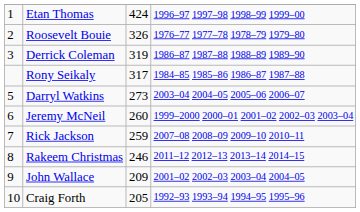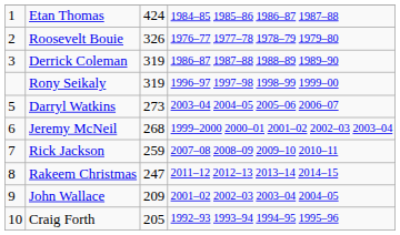 <table class="wikitable">
 <tr>
 </tr>
 <tr>
 <td>1</td>
 <td><a href='#'>Etan Thomas</a></td>
 <td>424</td>
-<td style="font-size:80%;"><a href='#'>1996–97</a> <a href='#'>1997–98</a> <a href='#'>1998–99</a> <a href='#'>1999–00</a></td>
+<td style="font-size:80%;"><a href='#'>1984–85</a> <a href='#'>1985–86</a> <a href='#'>1986–87</a> <a href='#'>1987–88</a></td>
 </tr>
 <tr>
 <td>2</td>
 <td><a href='#'>Roosevelt Bouie</a></td>
 <td>326</td>
 <td style="font-size:80%;"><a href='#'>1976–77</a> <a href='#'>1977–78</a> <a href='#'>1978–79</a> <a href='#'>1979–80</a></td>
 </tr>
 <tr>
 <td>3</td>
 <td><a href='#'>Derrick Coleman</a></td>
 <td>319</td>
 <td style="font-size:80%;"><a href='#'>1986–87</a> <a href='#'>1987–88</a> <a href='#'>1988–89</a> <a href='#'>1989–90</a></td>
 </tr>
 <tr>
 <td></td>
 <td><a href='#'>Rony Seikaly</a></td>
-<td>317</td>
-<td style="font-size:80%;"><a href='#'>1984–85</a> <a href='#'>1985–86</a> <a href='#'>1986–87</a> <a href='#'>1987–88</a></td>
+<td>319</td>
+<td style="font-size:80%;"><a href='#'>1996–97</a> <a href='#'>1997–98</a> <a href='#'>1998–99</a> <a href='#'>1999–00</a></td>
 </tr>
 <tr>
 <td>5</td>
 <td><a href='#'>Darryl Watkins</a></td>
 <td>273</td>
 <td style="font-size:80%;"><a href='#'>2003–04</a> <a href='#'>2004–05</a> <a href='#'>2005–06</a> <a href='#'>2006–07</a></td>
 </tr>
 <tr>
 <td>6</td>
 <td><a href='#'>Jeremy McNeil</a></td>
-<td>260</td>
+<td>268</td>
 <td style="font-size:80%;"><a href='#'>1999–2000</a> <a href='#'>2000–01</a> <a href='#'>2001–02</a> <a href='#'>2002–03</a> <a href='#'>2003–04</a></td>
 </tr>
 <tr>
 <td>7</td>
 <td><a href='#'>Rick Jackson</a></td>
 <td>259</td>
 <td style="font-size:80%;"><a href='#'>2007–08</a> <a href='#'>2008–09</a> <a href='#'>2009–10</a> <a href='#'>2010–11</a></td>
 </tr>
 <tr>
 <td>8</td>
 <td><a href='#'>Rakeem Christmas</a></td>
-<td>246</td>
+<td>247</td>
 <td style="font-size:80%;"><a href='#'>2011–12</a> <a href='#'>2012–13</a> <a href='#'>2013–14</a> <a href='#'>2014–15</a></td>
 </tr>
 <tr>
 <td>9</td>
 <td><a href='#'>John Wallace</a></td>
 <td>209</td>
 <td style="font-size:80%;"><a href='#'>2001–02</a> <a href='#'>2002–03</a> <a href='#'>2003–04</a> <a href='#'>2004–05</a></td>
 </tr>
 <tr>
 <td>10</td>
 <td>Craig Forth</td>
 <td>205</td>
 <td style="font-size:80%;"><a href='#'>1992–93</a> <a href='#'>1993–94</a> <a href='#'>1994–95</a> <a href='#'>1995–96</a></td>
 </tr>
 </table>
